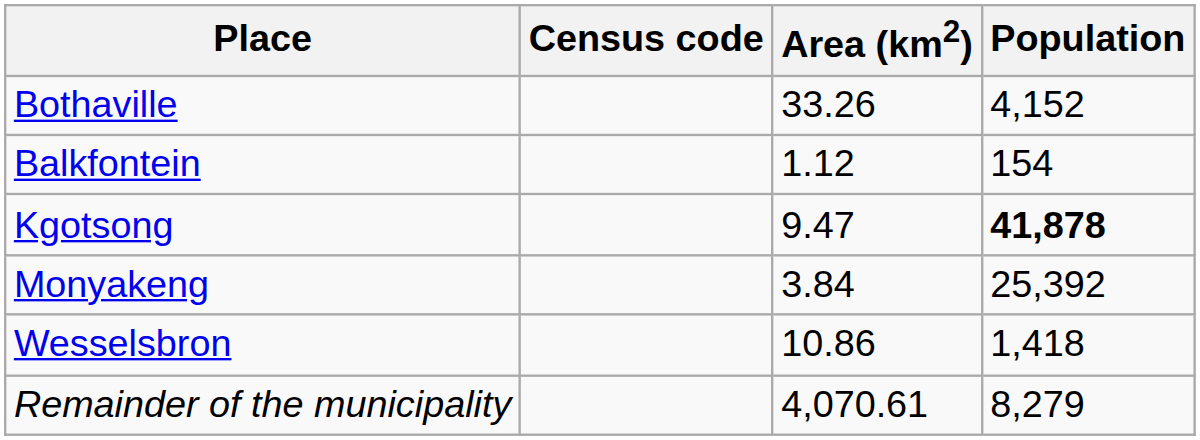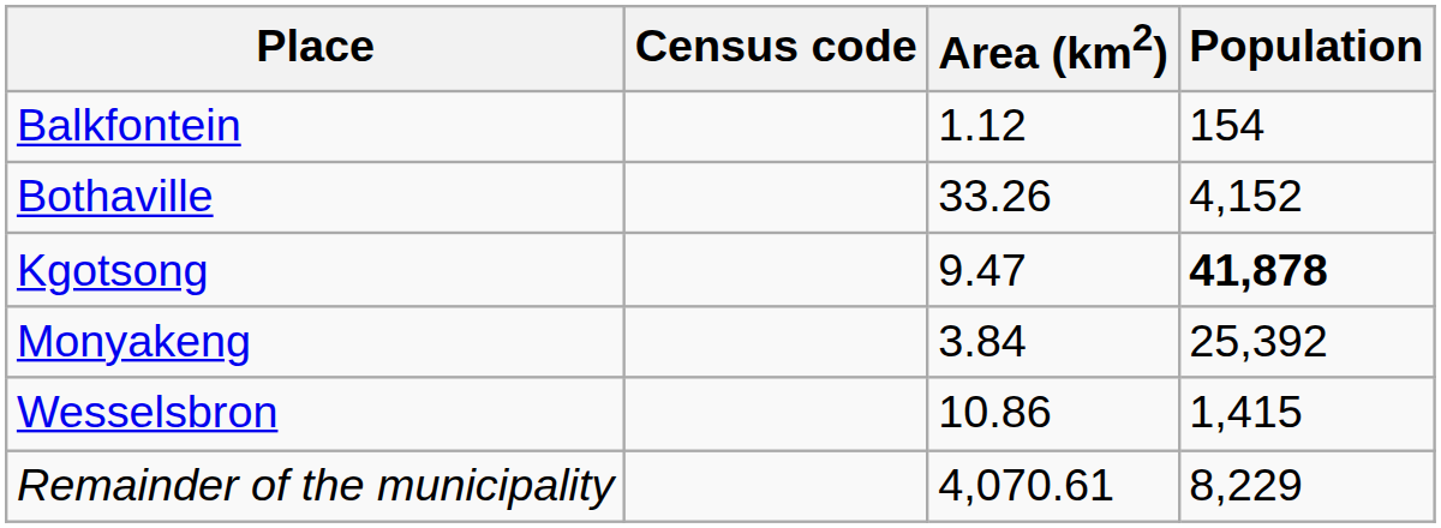 <table class="wikitable sortable">
 <tr>
 <th>Place</th>
 <th>Census code</th>
 <th>Area (km<sup>2</sup>)</th>
 <th>Population</th>
 </tr>
 <tr>
+<td><a href='#'>Balkfontein</a></td>
+<td></td>
+<td>1.12</td>
+<td>154</td>
+</tr>
+<tr>
 <td><a href='#'>Bothaville</a></td>
 <td></td>
 <td>33.26</td>
 <td>4,152</td>
-</tr>
-<tr>
-<td><a href='#'>Balkfontein</a></td>
-<td></td>
-<td>1.12</td>
-<td>154</td>
 </tr>
 <tr>
 <td><a href='#'>Kgotsong</a></td>
 <td></td>
 <td>9.47</td>
 <td><strong>41,878</strong></td>
 </tr>
 <tr>
 <td><a href='#'>Monyakeng</a></td>
 <td></td>
 <td>3.84</td>
 <td>25,392</td>
 </tr>
 <tr>
 <td><a href='#'>Wesselsbron</a></td>
 <td></td>
 <td>10.86</td>
-<td>1,418</td>
+<td>1,415</td>
 </tr>
 <tr>
 <td><em>Remainder of the municipality</em></td>
 <td></td>
 <td>4,070.61</td>
-<td>8,279</td>
+<td>8,229</td>
 </tr>
 </table>
